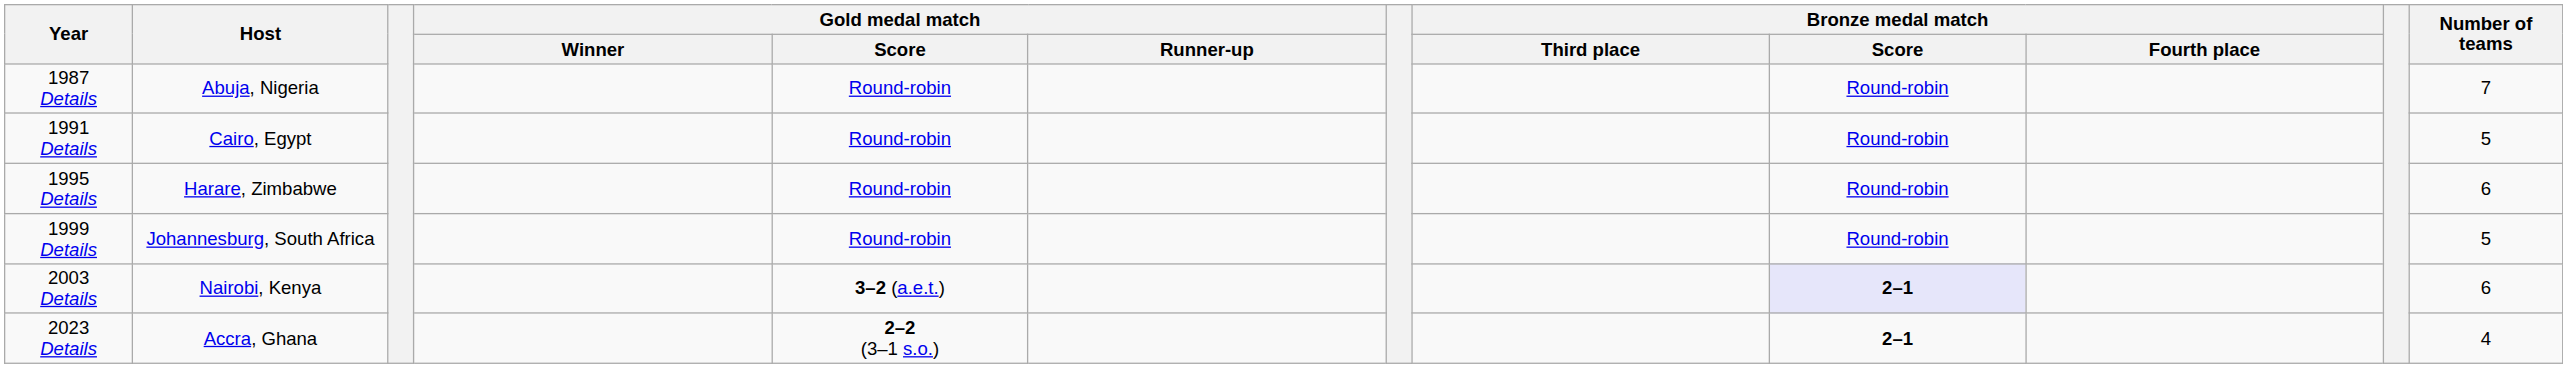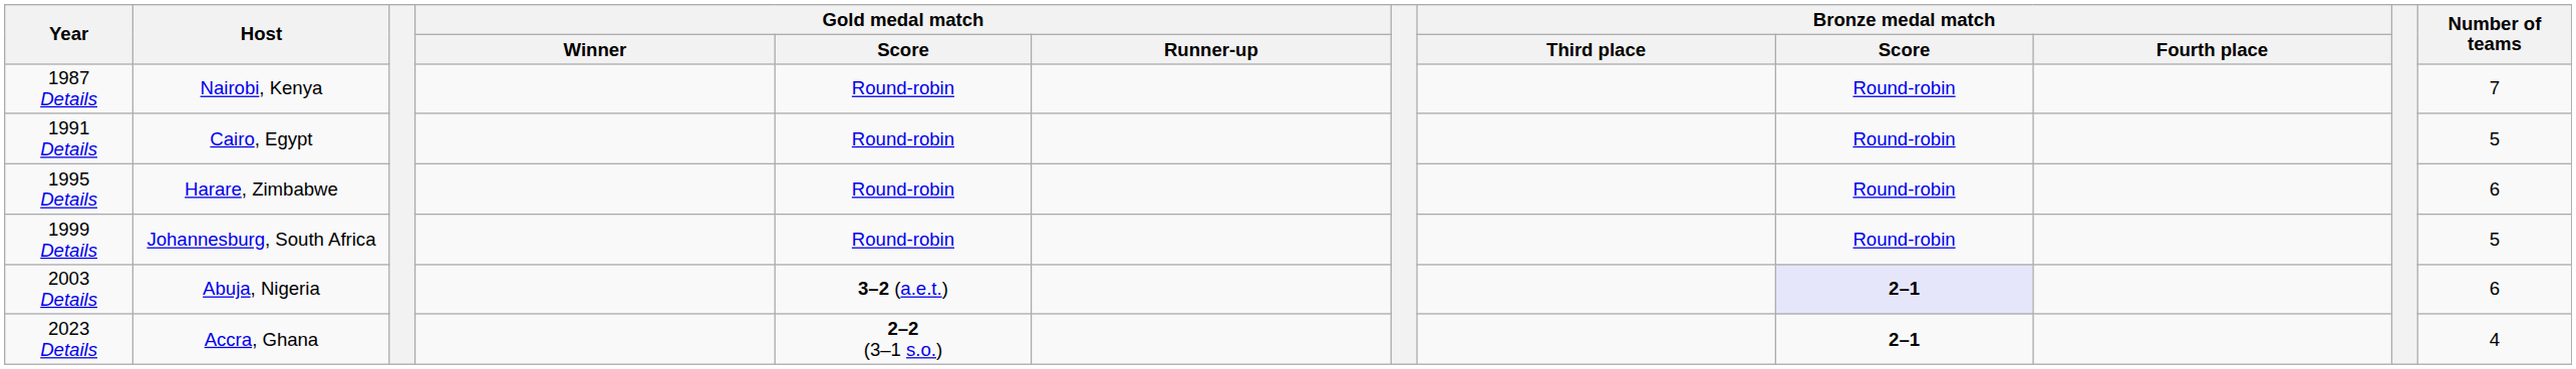 <table class="wikitable" style="text-align:center;width:100%; font-size:90%;">
 <tr>
 <th rowspan=2 width=5%>Year</th>
 <th rowspan=2 width=10%>Host</th>
 <th width=1% rowspan=8></th>
 <th colspan=3>Gold medal match</th>
 <th width=1% rowspan=8></th>
 <th colspan=3>Bronze medal match</th>
 <th width=1% rowspan=8></th>
 <th width=6% rowspan=2>Number of teams</th>
 </tr>
 <tr>
 <th width=14%>Winner</th>
 <th width=10%>Score</th>
 <th width=14%>Runner-up</th>
 <th width=14%>Third place</th>
 <th width=10%>Score</th>
 <th width=14%>Fourth place</th>
 </tr>
 <tr>
 <td>1987<br><em><a href='#'>Details</a></em></td>
-<td><a href='#'>Abuja</a>, Nigeria</td>
+<td><a href='#'>Nairobi</a>, Kenya</td>
 <td><strong></strong></td>
 <td><a href='#'>Round-robin</a></td>
 <td></td>
 <td></td>
 <td><a href='#'>Round-robin</a></td>
 <td></td>
 <td>7</td>
 </tr>
 <tr>
 <td>1991<br><em><a href='#'>Details</a></em></td>
 <td><a href='#'>Cairo</a>, Egypt</td>
 <td><strong></strong></td>
 <td><a href='#'>Round-robin</a></td>
 <td></td>
 <td></td>
 <td><a href='#'>Round-robin</a></td>
 <td></td>
 <td>5</td>
 </tr>
 <tr>
 <td>1995<br><em><a href='#'>Details</a></em></td>
 <td><a href='#'>Harare</a>, Zimbabwe</td>
 <td><strong></strong></td>
 <td><a href='#'>Round-robin</a></td>
 <td></td>
 <td></td>
 <td><a href='#'>Round-robin</a></td>
 <td></td>
 <td>6</td>
 </tr>
 <tr>
 <td>1999<br><em><a href='#'>Details</a></em></td>
 <td><a href='#'>Johannesburg</a>, South Africa</td>
 <td><strong></strong></td>
 <td><a href='#'>Round-robin</a></td>
 <td></td>
 <td></td>
 <td><a href='#'>Round-robin</a></td>
 <td></td>
 <td>5</td>
 </tr>
 <tr>
 <td>2003<br><em><a href='#'>Details</a></em></td>
-<td><a href='#'>Nairobi</a>, Kenya</td>
+<td><a href='#'>Abuja</a>, Nigeria</td>
 <td><strong></strong></td>
 <td><strong>3–2</strong> (<a href='#'>a.e.t.</a>)</td>
 <td></td>
 <td></td>
 <td style="background: lavender;"><strong>2–1</strong></td>
 <td></td>
 <td>6</td>
 </tr>
 <tr>
 <td>2023<br><em><a href='#'>Details</a></em></td>
 <td><a href='#'>Accra</a>, Ghana</td>
 <td><strong></strong></td>
 <td><strong>2–2</strong><br>(3–1 <a href='#'>s.o.</a>)</td>
 <td></td>
 <td></td>
 <td><strong>2–1</strong></td>
 <td></td>
 <td>4</td>
 </tr>
 </table>
